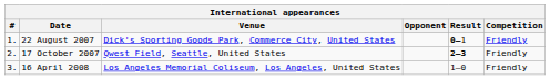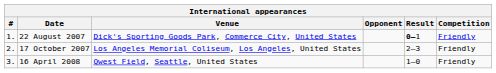 <table class="wikitable collapsible collapsed" style="font-size:100%">
 <tr>
 <th colspan="10"><strong>International appearances</strong></th>
 </tr>
 <tr>
 <th>#</th>
 <th>Date</th>
 <th>Venue</th>
 <th>Opponent</th>
 <th>Result</th>
 <th>Competition</th>
 </tr>
 <tr>
 <td>1.</td>
 <td>22 August 2007</td>
 <td><a href='#'>Dick's Sporting Goods Park</a>, <a href='#'>Commerce City</a>, <a href='#'>United States</a></td>
 <td></td>
 <td><strong>0–</strong>1</td>
 <td><a href='#'>Friendly</a></td>
 </tr>
 <tr>
 <td>2.</td>
 <td>17 October 2007</td>
-<td><a href='#'>Qwest Field</a>, <a href='#'>Seattle</a>, United States</td>
+<td><a href='#'>Los Angeles Memorial Coliseum</a>, <a href='#'>Los Angeles</a>, United States</td>
 <td></td>
-<td><strong>2–3</strong></td>
+<td>2–3</td>
 <td>Friendly</td>
 </tr>
 <tr>
 <td>3.</td>
 <td>16 April 2008</td>
-<td><a href='#'>Los Angeles Memorial Coliseum</a>, <a href='#'>Los Angeles</a>, United States</td>
+<td><a href='#'>Qwest Field</a>, <a href='#'>Seattle</a>, United States</td>
 <td></td>
 <td>1–0</td>
 <td>Friendly</td>
 </tr>
 </table>
